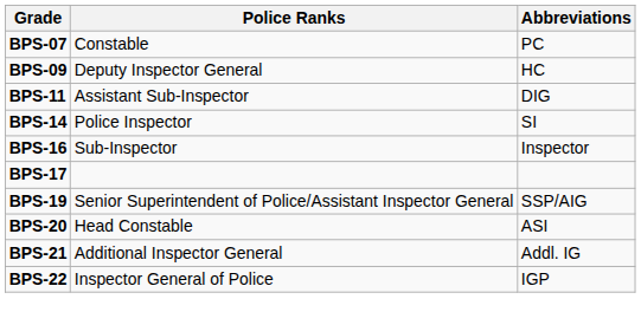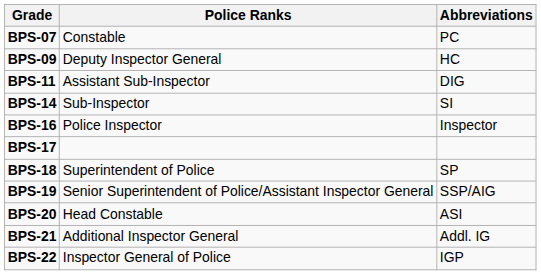 <table class="wikitable">
 <tr>
 <th>Grade</th>
 <th>Police Ranks</th>
 <th>Abbreviations</th>
 </tr>
 <tr>
 <td><strong>BPS-07</strong></td>
 <td>Constable</td>
 <td>PC</td>
 </tr>
 <tr>
 <td><strong>BPS-09</strong></td>
 <td>Deputy Inspector General</td>
 <td>HC</td>
 </tr>
 <tr>
 <td><strong>BPS-11</strong></td>
 <td>Assistant Sub-Inspector</td>
 <td>DIG</td>
 </tr>
 <tr>
 <td><strong>BPS-14</strong></td>
-<td>Police Inspector</td>
+<td>Sub-Inspector</td>
 <td>SI</td>
 </tr>
 <tr>
 <td><strong>BPS-16</strong></td>
-<td>Sub-Inspector</td>
+<td>Police Inspector</td>
 <td>Inspector</td>
 </tr>
 <tr>
 <td><strong>BPS-17</strong></td>
 <td></td>
 <td></td>
+</tr>
+<tr>
+<td><strong>BPS-18</strong></td>
+<td>Superintendent of Police</td>
+<td>SP</td>
 </tr>
 <tr>
 <td><strong>BPS-19</strong></td>
 <td>Senior Superintendent of Police/Assistant Inspector General</td>
 <td>SSP/AIG</td>
 </tr>
 <tr>
 <td><strong>BPS-20</strong></td>
 <td>Head Constable</td>
 <td>ASI</td>
 </tr>
 <tr>
 <td><strong>BPS-21</strong></td>
 <td>Additional Inspector General</td>
 <td>Addl. IG</td>
 </tr>
 <tr>
 <td><strong>BPS-22</strong></td>
 <td>Inspector General of Police</td>
 <td>IGP</td>
 </tr>
 </table>
